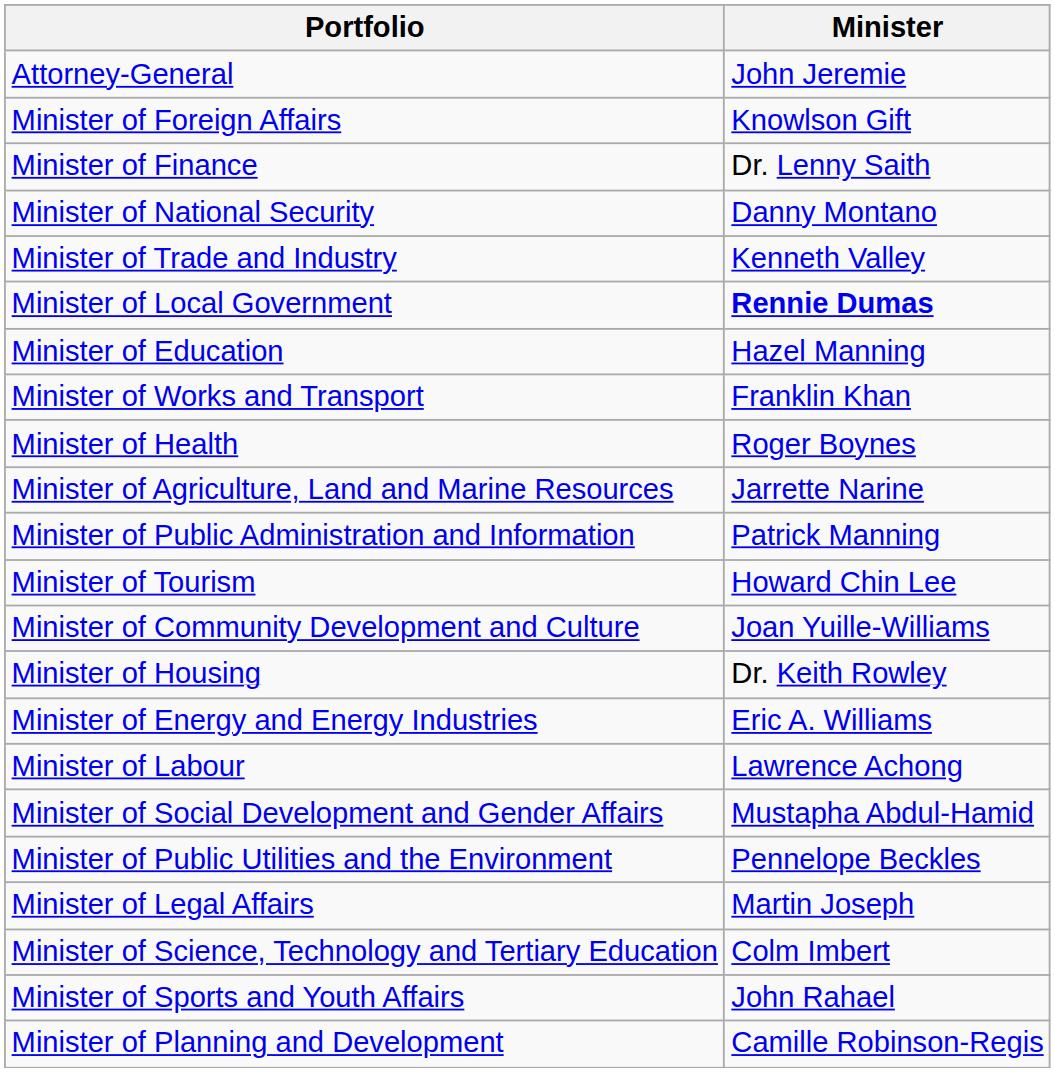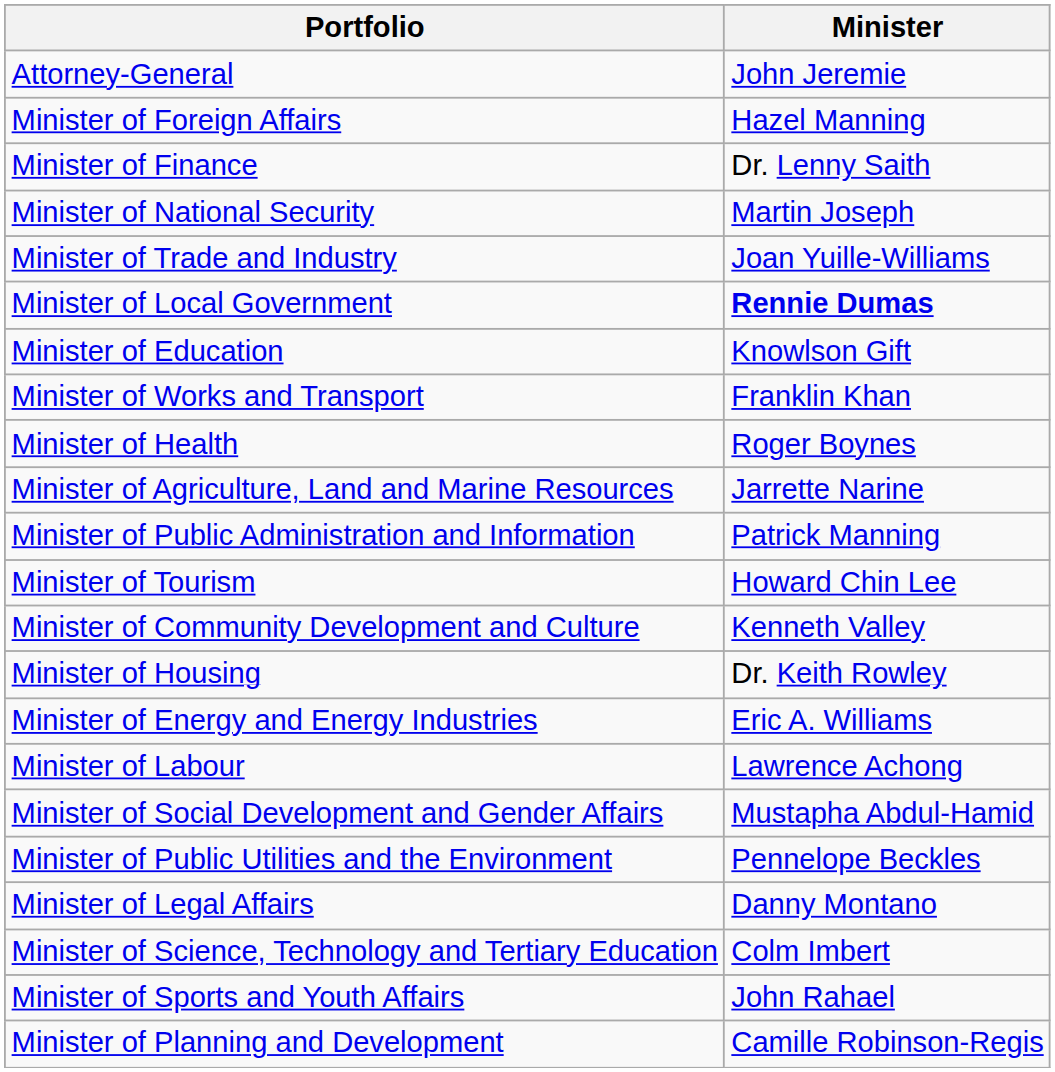 <table class="wikitable">
 <tr>
 <th>Portfolio</th>
 <th colspan=2>Minister</th>
 </tr>
 <tr>
 <td><a href='#'>Attorney-General</a></td>
 <td><a href='#'>John Jeremie</a></td>
 </tr>
 <tr>
 <td><a href='#'>Minister of Foreign Affairs</a></td>
-<td><a href='#'>Knowlson Gift</a></td>
+<td><a href='#'>Hazel Manning</a></td>
 </tr>
 <tr>
 <td><a href='#'>Minister of Finance</a></td>
 <td>Dr. <a href='#'>Lenny Saith</a></td>
 </tr>
 <tr>
 <td><a href='#'>Minister of National Security</a></td>
-<td><a href='#'>Danny Montano</a></td>
+<td><a href='#'>Martin Joseph</a></td>
 </tr>
 <tr>
 <td><a href='#'>Minister of Trade and Industry</a></td>
-<td><a href='#'>Kenneth Valley</a></td>
+<td><a href='#'>Joan Yuille-Williams</a></td>
 </tr>
 <tr>
 <td><a href='#'>Minister of Local Government</a></td>
 <td><strong><a href='#'>Rennie Dumas</a></strong></td>
 </tr>
 <tr>
 <td><a href='#'>Minister of Education</a></td>
-<td><a href='#'>Hazel Manning</a></td>
+<td><a href='#'>Knowlson Gift</a></td>
 </tr>
 <tr>
 <td><a href='#'>Minister of Works and Transport</a></td>
 <td><a href='#'>Franklin Khan</a></td>
 </tr>
 <tr>
 <td><a href='#'>Minister of Health</a></td>
 <td><a href='#'>Roger Boynes</a></td>
 </tr>
 <tr>
 <td><a href='#'>Minister of Agriculture, Land and Marine Resources</a></td>
 <td><a href='#'>Jarrette Narine</a></td>
 </tr>
 <tr>
 <td><a href='#'>Minister of Public Administration and Information</a></td>
 <td><a href='#'>Patrick Manning</a></td>
 </tr>
 <tr>
 <td><a href='#'>Minister of Tourism</a></td>
 <td><a href='#'>Howard Chin Lee</a></td>
 </tr>
 <tr>
 <td><a href='#'>Minister of Community Development and Culture</a></td>
-<td><a href='#'>Joan Yuille-Williams</a></td>
+<td><a href='#'>Kenneth Valley</a></td>
 </tr>
 <tr>
 <td><a href='#'>Minister of Housing</a></td>
 <td>Dr. <a href='#'>Keith Rowley</a></td>
 </tr>
 <tr>
 <td><a href='#'>Minister of Energy and Energy Industries</a></td>
 <td><a href='#'>Eric A. Williams</a></td>
 </tr>
 <tr>
 <td><a href='#'>Minister of Labour</a></td>
 <td><a href='#'>Lawrence Achong</a></td>
 </tr>
 <tr>
 <td><a href='#'>Minister of Social Development and Gender Affairs</a></td>
 <td><a href='#'>Mustapha Abdul-Hamid</a></td>
 </tr>
 <tr>
 <td><a href='#'>Minister of Public Utilities and the Environment</a></td>
 <td><a href='#'>Pennelope Beckles</a></td>
 </tr>
 <tr>
 <td><a href='#'>Minister of Legal Affairs</a></td>
-<td><a href='#'>Martin Joseph</a></td>
+<td><a href='#'>Danny Montano</a></td>
 </tr>
 <tr>
 <td><a href='#'>Minister of Science, Technology and Tertiary Education</a></td>
 <td><a href='#'>Colm Imbert</a></td>
 </tr>
 <tr>
 <td><a href='#'>Minister of Sports and Youth Affairs</a></td>
 <td><a href='#'>John Rahael</a></td>
 </tr>
 <tr>
 <td><a href='#'>Minister of Planning and Development</a></td>
 <td><a href='#'>Camille Robinson-Regis</a></td>
 </tr>
 </table>
